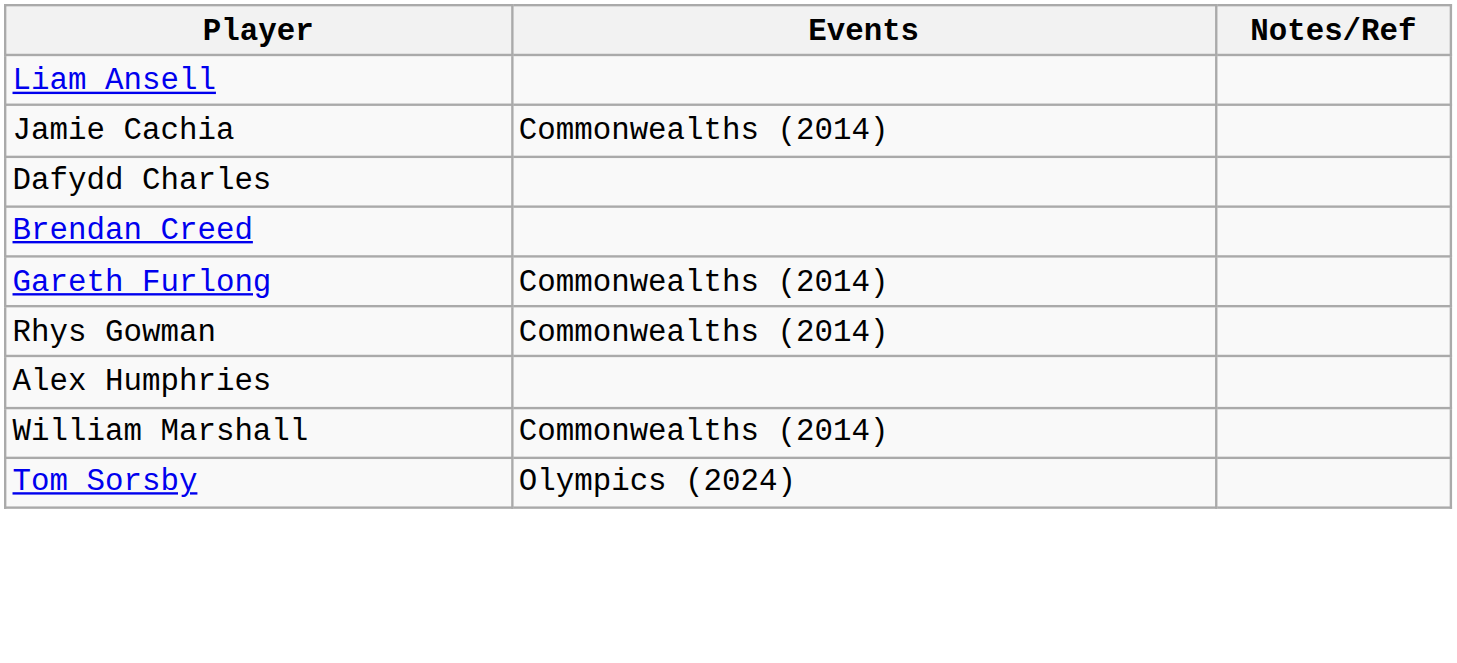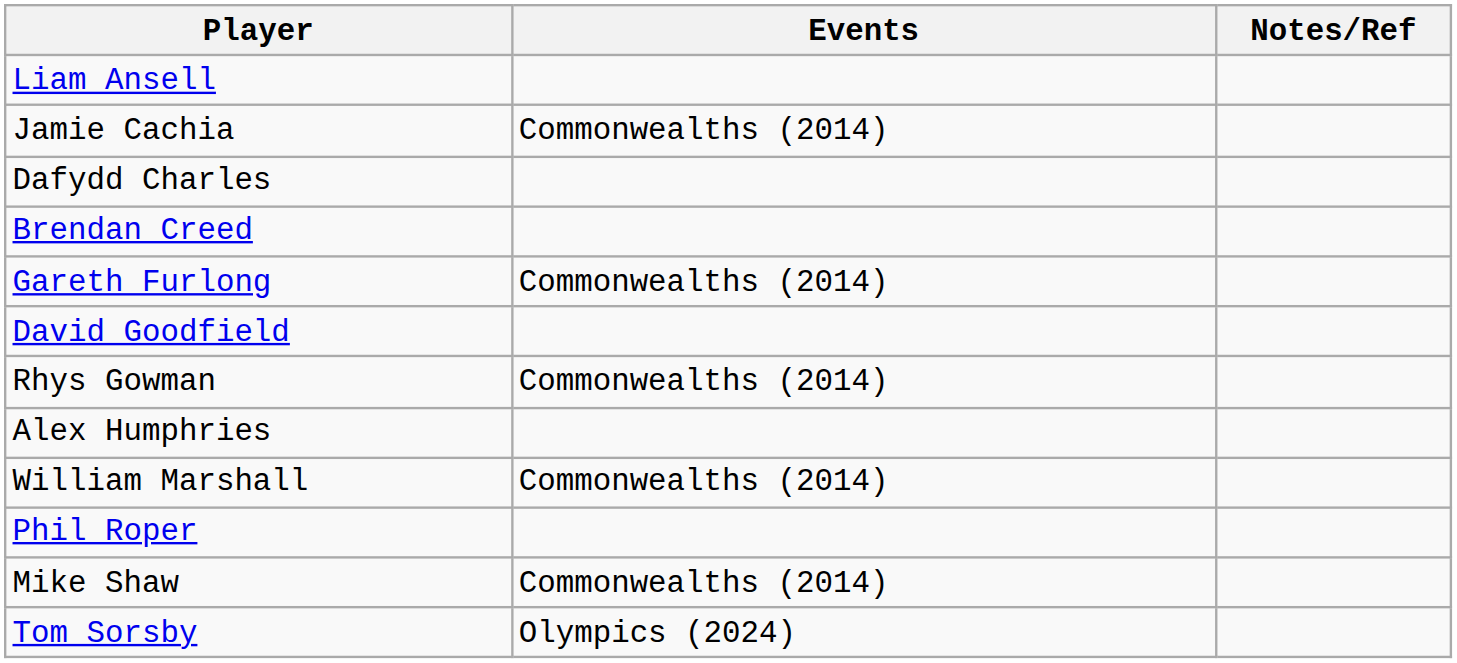 <table class="wikitable">
 <tr>
 <th width=250>Player</th>
 <th width=350>Events</th>
 <th width=100>Notes/Ref</th>
 </tr>
 <tr>
 <td> <a href='#'>Liam Ansell</a></td>
 <td></td>
 <td></td>
 </tr>
 <tr>
 <td> Jamie Cachia</td>
 <td>Commonwealths (2014)</td>
 <td></td>
 </tr>
 <tr>
 <td> Dafydd Charles</td>
 <td></td>
 <td></td>
 </tr>
 <tr>
 <td> <a href='#'>Brendan Creed</a></td>
 <td></td>
 <td></td>
 </tr>
 <tr>
 <td> <a href='#'>Gareth Furlong</a></td>
 <td>Commonwealths (2014)</td>
 <td></td>
 </tr>
 <tr>
+<td> <a href='#'>David Goodfield</a></td>
+<td></td>
+<td></td>
+</tr>
+<tr>
 <td> Rhys Gowman</td>
 <td>Commonwealths (2014)</td>
 <td></td>
 </tr>
 <tr>
 <td> Alex Humphries</td>
 <td></td>
 <td></td>
 </tr>
 <tr>
 <td> William Marshall</td>
 <td>Commonwealths (2014)</td>
 <td></td>
 </tr>
 <tr>
+<td> <a href='#'>Phil Roper</a></td>
+<td></td>
+<td></td>
+</tr>
+<tr>
+<td> Mike Shaw</td>
+<td>Commonwealths (2014)</td>
+<td></td>
+</tr>
+<tr>
 <td> <a href='#'>Tom Sorsby</a></td>
 <td>Olympics (2024)</td>
 <td></td>
 </tr>
 </table>
